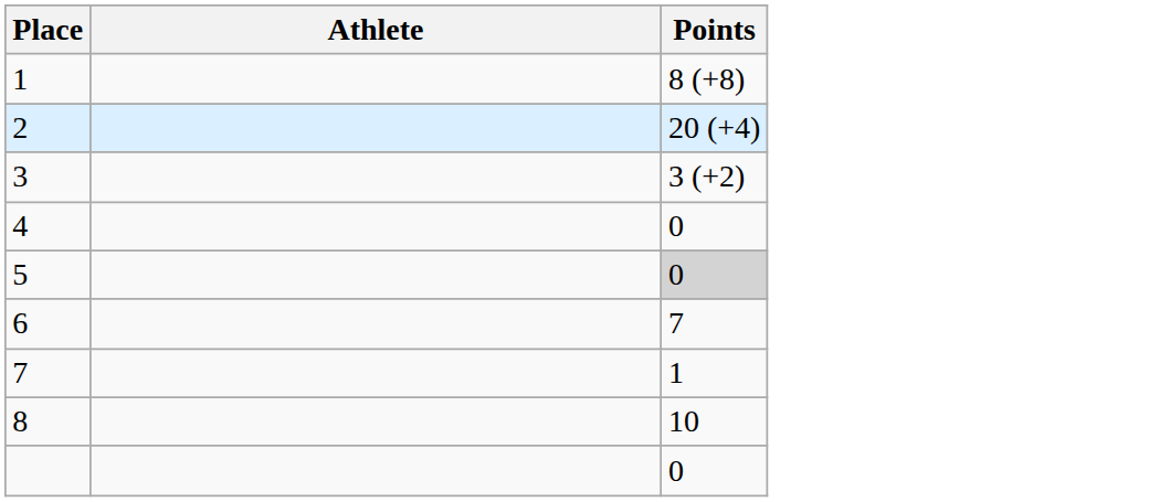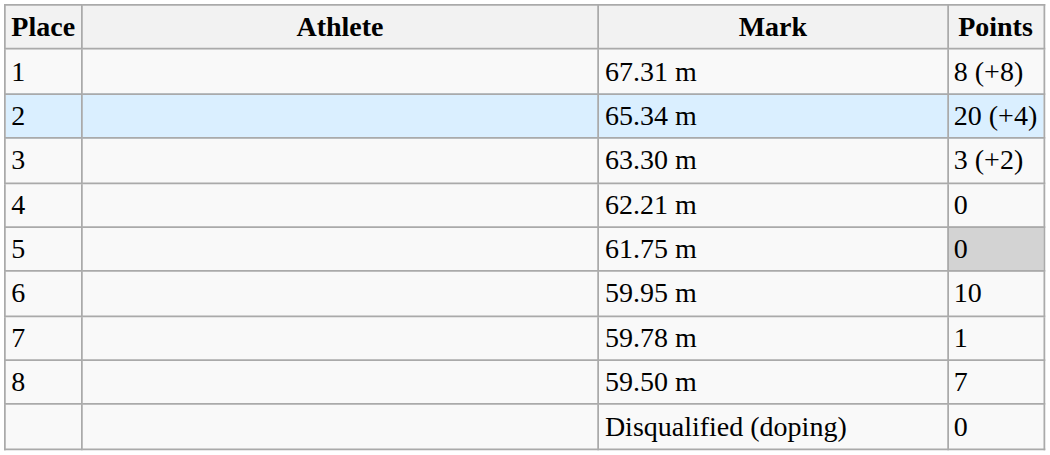 <table class="wikitable sortable">
 <tr>
 <th>Place</th>
 <th style="width:18em">Athlete</th>
+<th style="width:12em">Mark</th>
 <th>Points</th>
 </tr>
 <tr>
 <td>1</td>
 <td></td>
+<td>67.31 m </td>
 <td>8 (+8)</td>
 </tr>
 <tr style="background:#daefff;">
 <td>2 </td>
 <td></td>
+<td>65.34 m</td>
 <td>20 (+4)</td>
 </tr>
 <tr>
 <td>3</td>
 <td></td>
+<td>63.30 m</td>
 <td>3 (+2)</td>
 </tr>
 <tr>
 <td>4</td>
 <td></td>
+<td>62.21 m</td>
 <td>0</td>
 </tr>
 <tr>
 <td>5</td>
 <td></td>
+<td>61.75 m</td>
 <td style="background: lightgrey;">0</td>
 </tr>
 <tr>
 <td>6</td>
 <td></td>
-<td>7</td>
+<td>59.95 m</td>
+<td>10</td>
 </tr>
 <tr>
 <td>7</td>
 <td></td>
+<td>59.78 m</td>
 <td>1</td>
 </tr>
 <tr>
 <td>8</td>
 <td></td>
-<td>10</td>
+<td>59.50 m</td>
+<td>7</td>
 </tr>
 <tr>
 <td data-sort-value="9"></td>
 <td></td>
+<td data-sort-value="0">Disqualified (doping)</td>
 <td>0</td>
 </tr>
 </table>
